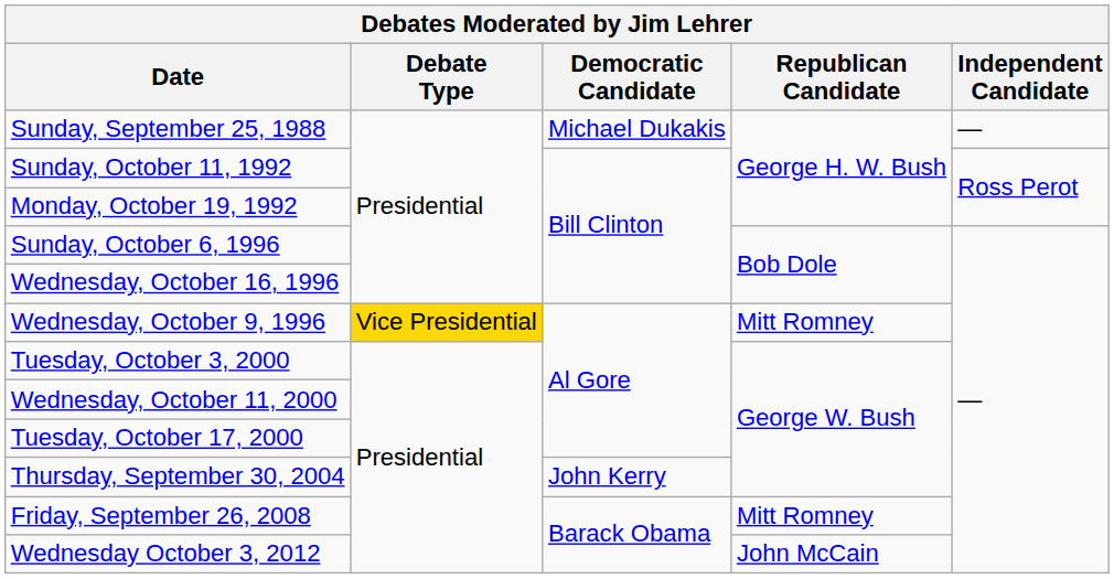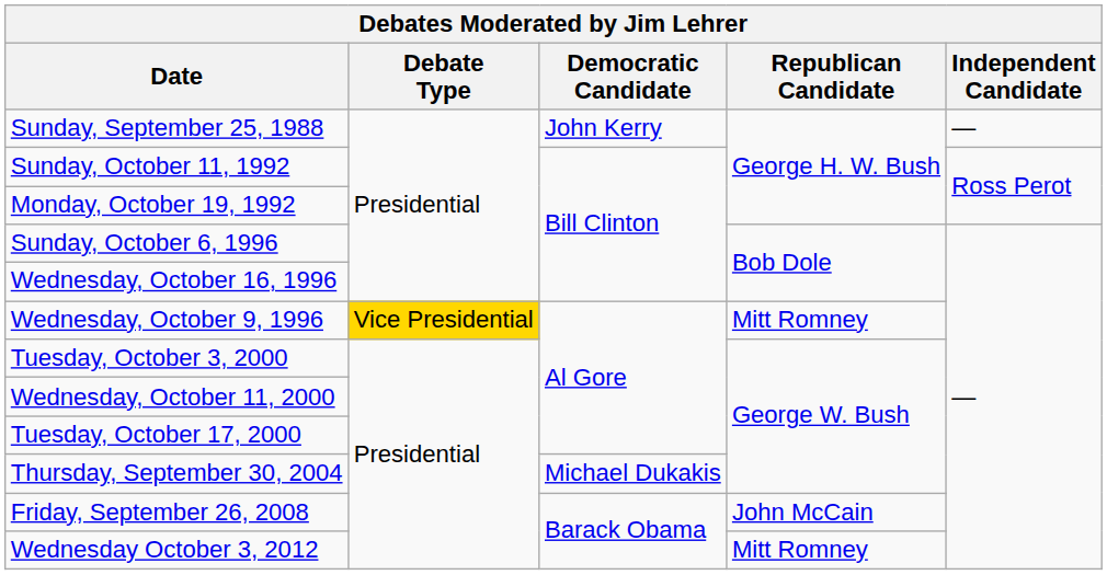 <table class="wikitable">
 <tr>
 <th colspan="5">Debates Moderated by Jim Lehrer</th>
 </tr>
 <tr>
 <th>Date</th>
 <th>Debate<br>Type</th>
 <th>Democratic<br>Candidate</th>
 <th>Republican<br>Candidate</th>
 <th>Independent<br>Candidate</th>
 </tr>
 <tr>
 <td><a href='#'>Sunday, September 25, 1988</a></td>
 <td rowspan="5">Presidential</td>
-<td><a href='#'>Michael Dukakis</a></td>
+<td><a href='#'>John Kerry</a></td>
 <td rowspan="3"><a href='#'>George H. W. Bush</a></td>
 <td>—</td>
 </tr>
 <tr>
 <td><a href='#'>Sunday, October 11, 1992</a></td>
 <td rowspan="4"><a href='#'>Bill Clinton</a></td>
 <td rowspan="2"><a href='#'>Ross Perot</a></td>
 </tr>
 <tr>
 <td><a href='#'>Monday, October 19, 1992</a></td>
 </tr>
 <tr>
 <td><a href='#'>Sunday, October 6, 1996</a></td>
 <td rowspan="2"><a href='#'>Bob Dole</a></td>
 <td rowspan="9">—</td>
 </tr>
 <tr>
 <td><a href='#'>Wednesday, October 16, 1996</a></td>
 </tr>
 <tr>
 <td><a href='#'>Wednesday, October 9, 1996</a></td>
 <td style="background: gold;">Vice Presidential</td>
 <td rowspan="4"><a href='#'>Al Gore</a></td>
 <td><a href='#'>Mitt Romney</a></td>
 </tr>
 <tr>
 <td><a href='#'>Tuesday, October 3, 2000</a></td>
 <td rowspan="6">Presidential</td>
 <td rowspan="4"><a href='#'>George W. Bush</a></td>
 </tr>
 <tr>
 <td><a href='#'>Wednesday, October 11, 2000</a></td>
 </tr>
 <tr>
 <td><a href='#'>Tuesday, October 17, 2000</a></td>
 </tr>
 <tr>
 <td><a href='#'>Thursday, September 30, 2004</a></td>
-<td><a href='#'>John Kerry</a></td>
+<td><a href='#'>Michael Dukakis</a></td>
 </tr>
 <tr>
 <td><a href='#'>Friday, September 26, 2008</a></td>
 <td rowspan="2"><a href='#'>Barack Obama</a></td>
-<td><a href='#'>Mitt Romney</a></td>
+<td><a href='#'>John McCain</a></td>
 </tr>
 <tr>
 <td><a href='#'>Wednesday October 3, 2012</a></td>
-<td><a href='#'>John McCain</a></td>
+<td><a href='#'>Mitt Romney</a></td>
 </tr>
 </table>
